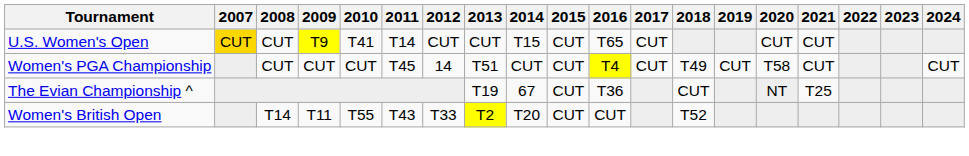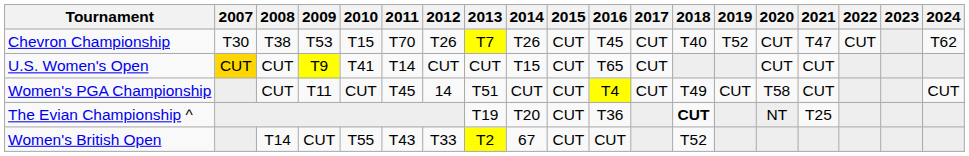 <table class="wikitable" style="font-size:95%;text-align:center;">
 <tr>
 <th>Tournament</th>
 <th>2007</th>
 <th>2008</th>
 <th>2009</th>
 <th>2010</th>
 <th>2011</th>
 <th>2012</th>
 <th>2013</th>
 <th>2014</th>
 <th>2015</th>
 <th>2016</th>
 <th>2017</th>
 <th>2018</th>
 <th>2019</th>
 <th>2020</th>
 <th>2021</th>
 <th>2022</th>
 <th>2023</th>
 <th>2024</th>
+</tr>
+<tr>
+<td align=left><a href='#'>Chevron Championship</a></td>
+<td>T30</td>
+<td>T38</td>
+<td>T53</td>
+<td>T15</td>
+<td>T70</td>
+<td>T26</td>
+<td style="background:yellow;">T7</td>
+<td>T26</td>
+<td>CUT</td>
+<td>T45</td>
+<td>CUT</td>
+<td>T40</td>
+<td>T52</td>
+<td>CUT</td>
+<td>T47</td>
+<td>CUT</td>
+<td style="background:#eeeeee;"></td>
+<td>T62</td>
 </tr>
 <tr>
 <td align=left><a href='#'>U.S. Women's Open</a></td>
 <td style="background: gold;">CUT</td>
 <td>CUT</td>
 <td style="background:yellow;">T9</td>
 <td>T41</td>
 <td>T14</td>
 <td>CUT</td>
 <td>CUT</td>
 <td>T15</td>
 <td>CUT</td>
 <td>T65</td>
 <td>CUT</td>
 <td style="background:#eeeeee;"></td>
 <td style="background:#eeeeee;"></td>
 <td>CUT</td>
 <td>CUT</td>
 <td style="background:#eeeeee;"></td>
 <td style="background:#eeeeee;"></td>
 <td style="background:#eeeeee;"></td>
 </tr>
 <tr>
 <td align=left><a href='#'>Women's PGA Championship</a></td>
 <td style="background:#eeeeee;"></td>
 <td>CUT</td>
-<td>CUT</td>
+<td>T11</td>
 <td>CUT</td>
 <td>T45</td>
 <td>14</td>
 <td>T51</td>
 <td>CUT</td>
 <td>CUT</td>
 <td style="background:yellow;">T4</td>
 <td>CUT</td>
 <td>T49</td>
 <td>CUT</td>
 <td>T58</td>
 <td>CUT</td>
 <td style="background:#eeeeee;"></td>
 <td style="background:#eeeeee;"></td>
 <td>CUT</td>
 </tr>
 <tr>
 <td align=left><a href='#'>The Evian Championship</a> ^</td>
 <td style="background:#eeeeee;" colspan=6></td>
 <td>T19</td>
-<td>67</td>
+<td>T20</td>
 <td>CUT</td>
 <td>T36</td>
 <td style="background:#eeeeee;"></td>
-<td>CUT</td>
+<td><strong>CUT</strong></td>
 <td style="background:#eeeeee;"></td>
 <td style="background:#eeeeee;">NT</td>
 <td>T25</td>
 <td style="background:#eeeeee;"></td>
 <td style="background:#eeeeee;"></td>
 <td style="background:#eeeeee;"></td>
 </tr>
 <tr>
 <td align=left><a href='#'>Women's British Open</a></td>
 <td style="background:#eeeeee;"></td>
 <td>T14</td>
-<td>T11</td>
+<td>CUT</td>
 <td>T55</td>
 <td>T43</td>
 <td>T33</td>
 <td style="background:yellow;">T2</td>
-<td>T20</td>
+<td>67</td>
 <td>CUT</td>
 <td>CUT</td>
 <td style="background:#eeeeee;"></td>
 <td>T52</td>
 <td style="background:#eeeeee;"></td>
 <td style="background:#eeeeee;"></td>
 <td style="background:#eeeeee;"></td>
 <td style="background:#eeeeee;"></td>
 <td style="background:#eeeeee;"></td>
 <td style="background:#eeeeee;"></td>
 </tr>
 </table>
